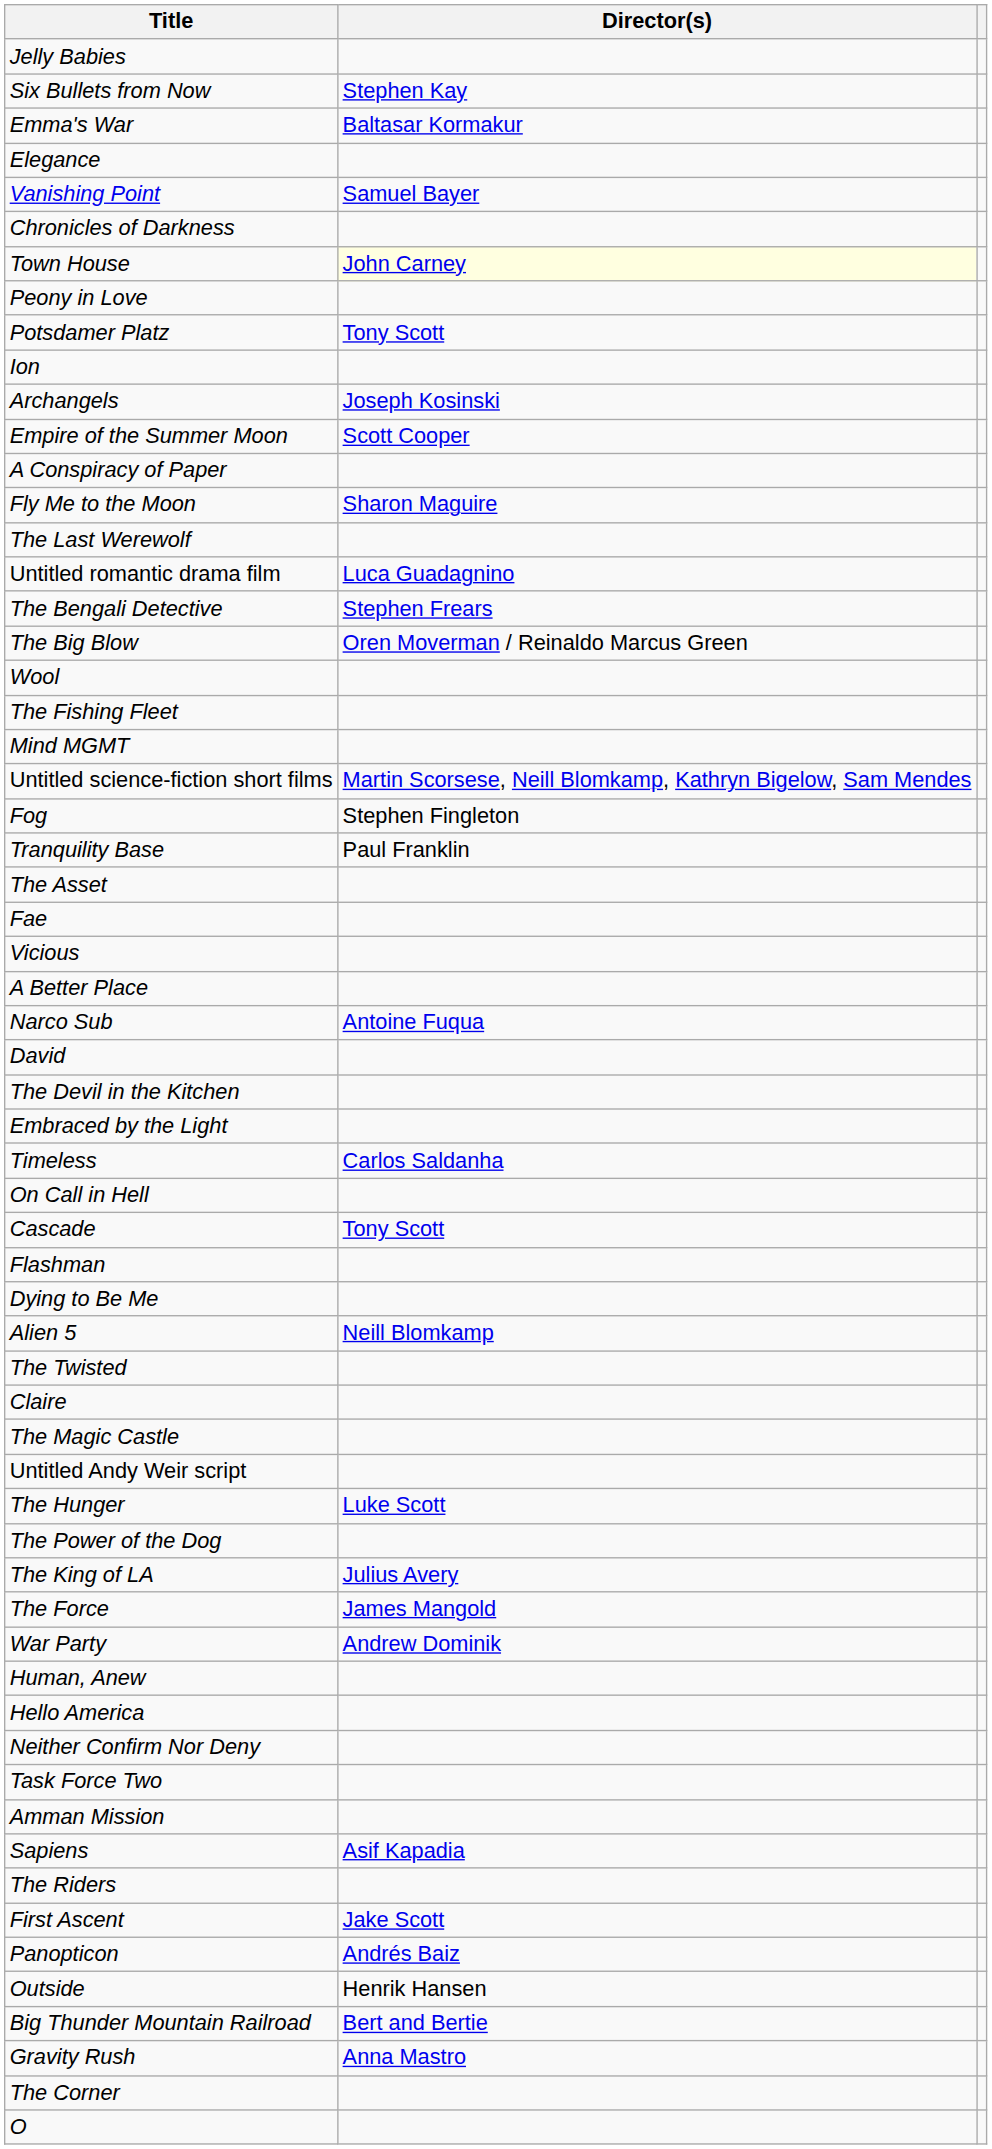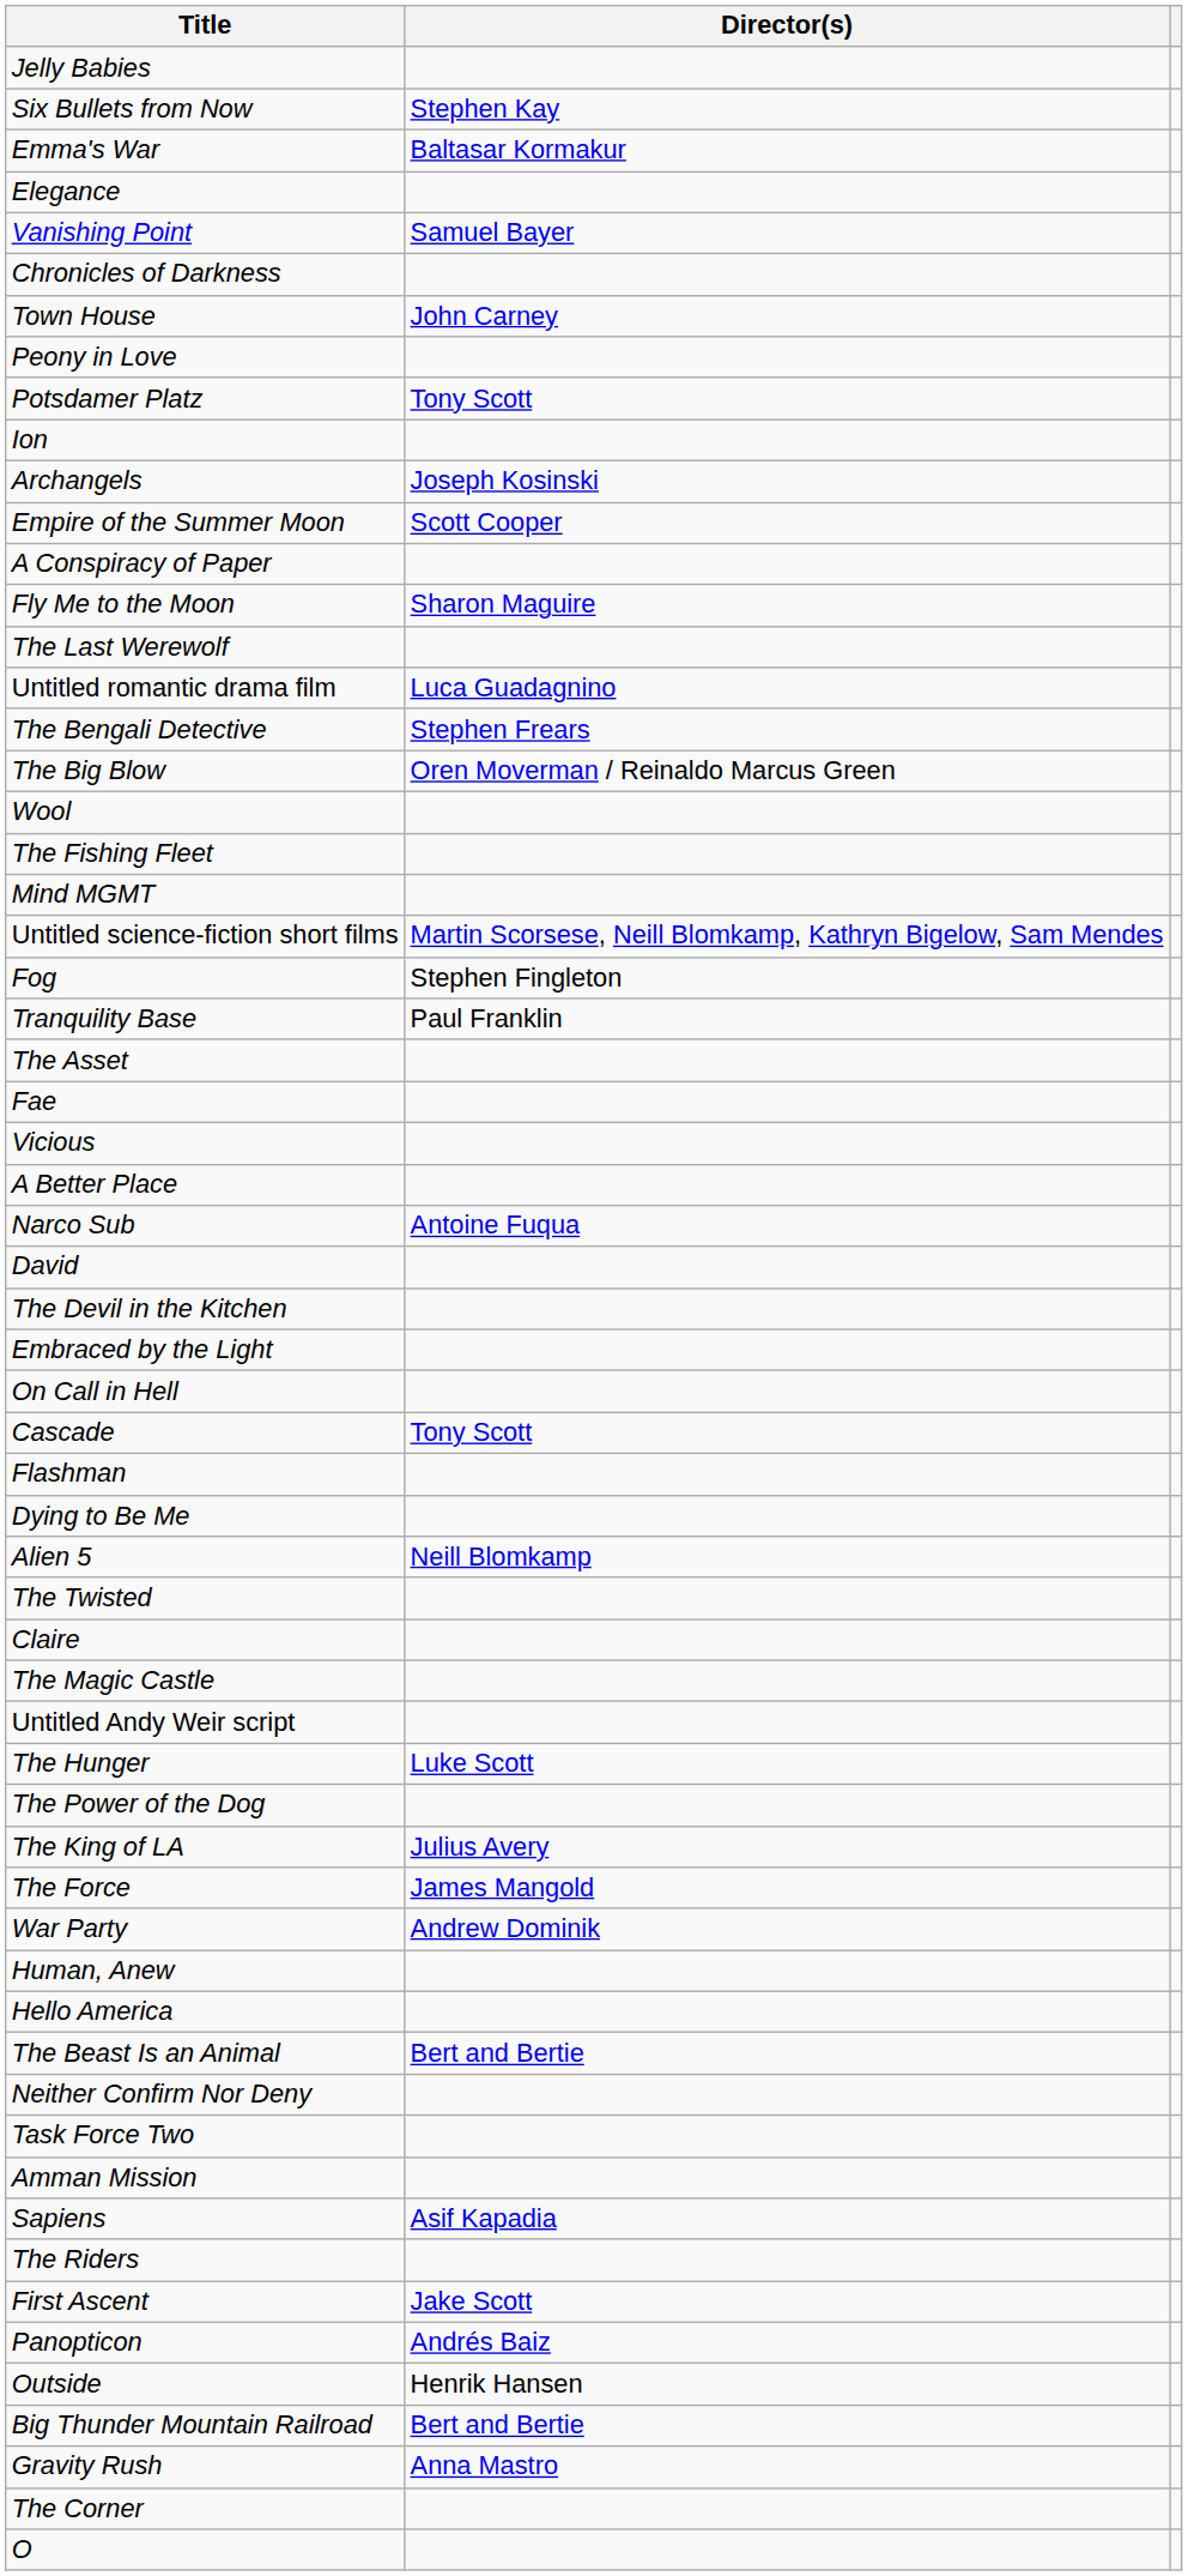 <table class="wikitable sortable">
 <tr>
 <th>Title</th>
 <th>Director(s)</th>
 <th></th>
 </tr>
 <tr>
 <td><em>Jelly Babies</em></td>
 <td></td>
 <td></td>
 </tr>
 <tr>
 <td><em>Six Bullets from Now</em></td>
 <td><a href='#'>Stephen Kay</a></td>
 <td></td>
 </tr>
 <tr>
 <td><em>Emma's War</em></td>
 <td><a href='#'>Baltasar Kormakur</a></td>
 <td></td>
 </tr>
 <tr>
 <td><em>Elegance</em></td>
 <td></td>
 <td></td>
 </tr>
 <tr>
 <td><em><a href='#'>Vanishing Point</a></em></td>
 <td><a href='#'>Samuel Bayer</a></td>
 <td></td>
 </tr>
 <tr>
 <td><em>Chronicles of Darkness</em></td>
 <td></td>
 <td></td>
 </tr>
 <tr>
 <td><em>Town House</em></td>
-<td style="background: lightyellow;"><a href='#'>John Carney</a></td>
+<td><a href='#'>John Carney</a></td>
 <td></td>
 </tr>
 <tr>
 <td><em>Peony in Love</em></td>
 <td></td>
 <td></td>
 </tr>
 <tr>
 <td><em>Potsdamer Platz</em></td>
 <td><a href='#'>Tony Scott</a></td>
 <td></td>
 </tr>
 <tr>
 <td><em>Ion</em></td>
 <td></td>
 <td></td>
 </tr>
 <tr>
 <td><em>Archangels</em></td>
 <td><a href='#'>Joseph Kosinski</a></td>
 <td></td>
 </tr>
 <tr>
 <td><em>Empire of the Summer Moon</em></td>
 <td><a href='#'>Scott Cooper</a></td>
 <td></td>
 </tr>
 <tr>
 <td><em>A Conspiracy of Paper</em></td>
 <td></td>
 <td></td>
 </tr>
 <tr>
 <td><em>Fly Me to the Moon</em></td>
 <td><a href='#'>Sharon Maguire</a></td>
 <td></td>
 </tr>
 <tr>
 <td><em>The Last Werewolf</em></td>
 <td></td>
 <td></td>
 </tr>
 <tr>
 <td>Untitled romantic drama film</td>
 <td><a href='#'>Luca Guadagnino</a></td>
 <td></td>
 </tr>
 <tr>
 <td><em>The Bengali Detective</em></td>
 <td><a href='#'>Stephen Frears</a></td>
 <td></td>
 </tr>
 <tr>
 <td><em>The Big Blow</em></td>
 <td><a href='#'>Oren Moverman</a> / Reinaldo Marcus Green</td>
 <td></td>
 </tr>
 <tr>
 <td><em>Wool</em></td>
 <td></td>
 <td></td>
 </tr>
 <tr>
 <td><em>The Fishing Fleet</em></td>
 <td></td>
 <td></td>
 </tr>
 <tr>
 <td><em>Mind MGMT</em></td>
 <td></td>
 <td></td>
 </tr>
 <tr>
 <td>Untitled science-fiction short films</td>
 <td><a href='#'>Martin Scorsese</a>, <a href='#'>Neill Blomkamp</a>, <a href='#'>Kathryn Bigelow</a>, <a href='#'>Sam Mendes</a></td>
 <td></td>
 </tr>
 <tr>
 <td><em>Fog</em></td>
 <td>Stephen Fingleton</td>
 <td></td>
 </tr>
 <tr>
 <td><em>Tranquility Base</em></td>
 <td>Paul Franklin</td>
 <td></td>
 </tr>
 <tr>
 <td><em>The Asset</em></td>
 <td></td>
 <td></td>
 </tr>
 <tr>
 <td><em>Fae</em></td>
 <td></td>
 <td></td>
 </tr>
 <tr>
 <td><em>Vicious</em></td>
 <td></td>
 <td></td>
 </tr>
 <tr>
 <td><em>A Better Place</em></td>
 <td></td>
 <td></td>
 </tr>
 <tr>
 <td><em>Narco Sub</em></td>
 <td><a href='#'>Antoine Fuqua</a></td>
 <td></td>
 </tr>
 <tr>
 <td><em>David</em></td>
 <td></td>
 <td></td>
 </tr>
 <tr>
 <td><em>The Devil in the Kitchen</em></td>
 <td></td>
 <td></td>
 </tr>
 <tr>
 <td><em>Embraced by the Light</em></td>
 <td></td>
 <td></td>
 </tr>
 <tr>
-<td><em>Timeless</em></td>
-<td><a href='#'>Carlos Saldanha</a></td>
-<td></td>
-</tr>
-<tr>
 <td><em>On Call in Hell</em></td>
 <td></td>
 <td></td>
 </tr>
 <tr>
 <td><em>Cascade</em></td>
 <td><a href='#'>Tony Scott</a></td>
 <td></td>
 </tr>
 <tr>
 <td><em>Flashman</em></td>
 <td></td>
 <td></td>
 </tr>
 <tr>
 <td><em>Dying to Be Me</em></td>
 <td></td>
 <td></td>
 </tr>
 <tr>
 <td><em>Alien 5</em></td>
 <td><a href='#'>Neill Blomkamp</a></td>
 <td></td>
 </tr>
 <tr>
 <td><em>The Twisted</em></td>
 <td></td>
 <td></td>
 </tr>
 <tr>
 <td><em>Claire</em></td>
 <td></td>
 <td></td>
 </tr>
 <tr>
 <td><em>The Magic Castle</em></td>
 <td></td>
 <td></td>
 </tr>
 <tr>
 <td>Untitled Andy Weir script</td>
 <td></td>
 <td></td>
 </tr>
 <tr>
 <td><em>The Hunger</em></td>
 <td><a href='#'>Luke Scott</a></td>
 <td></td>
 </tr>
 <tr>
 <td><em>The Power of the Dog</em></td>
 <td></td>
 <td></td>
 </tr>
 <tr>
 <td><em>The King of LA</em></td>
 <td><a href='#'>Julius Avery</a></td>
 <td></td>
 </tr>
 <tr>
 <td><em>The Force</em></td>
 <td><a href='#'>James Mangold</a></td>
 <td></td>
 </tr>
 <tr>
 <td><em>War Party</em></td>
 <td><a href='#'>Andrew Dominik</a></td>
 <td></td>
 </tr>
 <tr>
 <td><em>Human, Anew</em></td>
 <td></td>
 <td></td>
 </tr>
 <tr>
 <td><em>Hello America</em></td>
 <td></td>
 <td></td>
 </tr>
 <tr>
+<td><em>The Beast Is an Animal</em></td>
+<td><a href='#'>Bert and Bertie</a></td>
+<td></td>
+</tr>
+<tr>
 <td><em>Neither Confirm Nor Deny</em></td>
 <td></td>
 <td></td>
 </tr>
 <tr>
 <td><em>Task Force Two</em></td>
 <td></td>
 <td></td>
 </tr>
 <tr>
 <td><em>Amman Mission</em></td>
 <td></td>
 <td></td>
 </tr>
 <tr>
 <td><em>Sapiens</em></td>
 <td><a href='#'>Asif Kapadia</a></td>
 <td></td>
 </tr>
 <tr>
 <td><em>The Riders</em></td>
 <td></td>
 <td></td>
 </tr>
 <tr>
 <td><em>First Ascent</em></td>
 <td><a href='#'>Jake Scott</a></td>
 <td></td>
 </tr>
 <tr>
 <td><em>Panopticon</em></td>
 <td><a href='#'>Andrés Baiz</a></td>
 <td></td>
 </tr>
 <tr>
 <td><em>Outside</em></td>
 <td>Henrik Hansen</td>
 <td></td>
 </tr>
 <tr>
 <td><em>Big Thunder Mountain Railroad</em></td>
 <td><a href='#'>Bert and Bertie</a></td>
 <td></td>
 </tr>
 <tr>
 <td><em>Gravity Rush</em></td>
 <td><a href='#'>Anna Mastro</a></td>
 <td></td>
 </tr>
 <tr>
 <td><em>The Corner</em></td>
 <td></td>
 <td></td>
 </tr>
 <tr>
 <td><em>O</em></td>
 <td></td>
 <td></td>
 </tr>
 </table>
